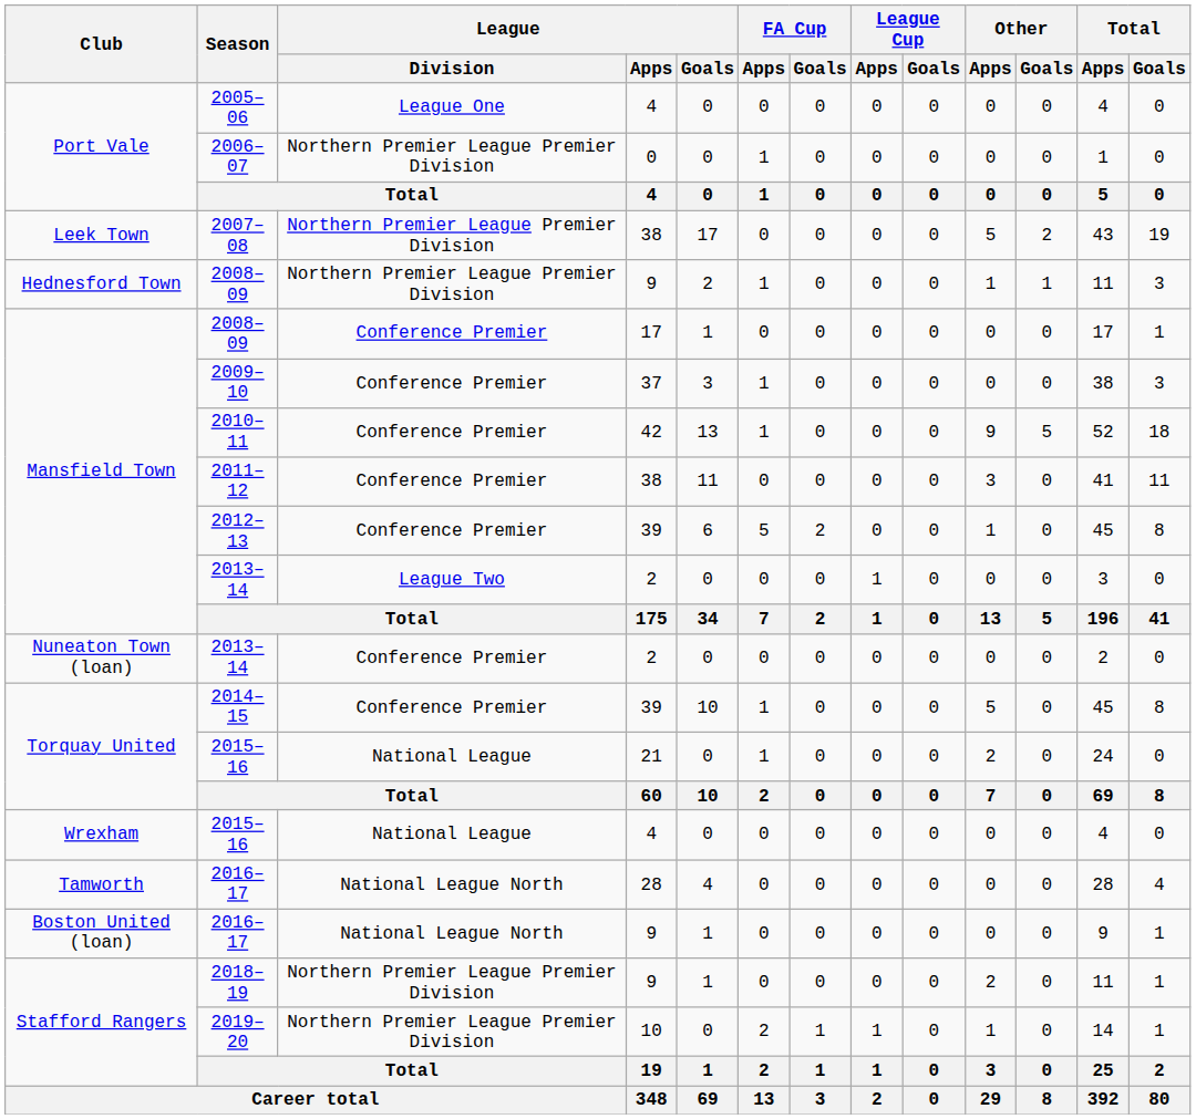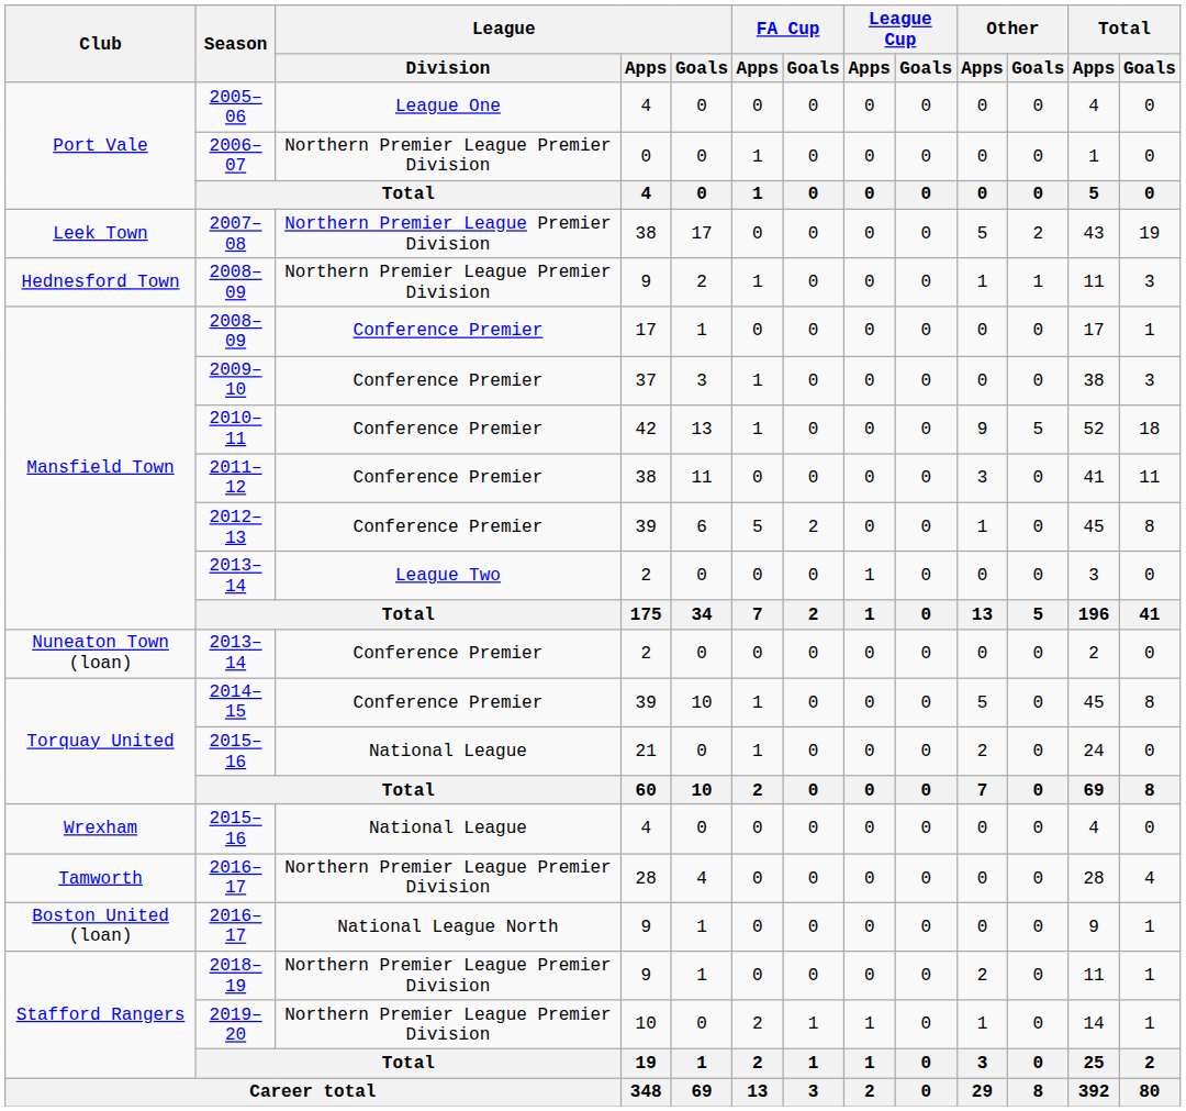 <table class="wikitable" style="text-align:center">
 <tr>
 <th rowspan="2">Club</th>
 <th rowspan="2">Season</th>
 <th colspan="3">League</th>
 <th colspan="2"><a href='#'>FA Cup</a></th>
 <th colspan="2"><a href='#'>League Cup</a></th>
 <th colspan="2">Other</th>
 <th colspan="2">Total</th>
 </tr>
 <tr>
 <th>Division</th>
 <th>Apps</th>
 <th>Goals</th>
 <th>Apps</th>
 <th>Goals</th>
 <th>Apps</th>
 <th>Goals</th>
 <th>Apps</th>
 <th>Goals</th>
 <th>Apps</th>
 <th>Goals</th>
 </tr>
 <tr>
 <td rowspan="3"><a href='#'>Port Vale</a></td>
 <td><a href='#'>2005–06</a></td>
 <td><a href='#'>League One</a></td>
 <td>4</td>
 <td>0</td>
 <td>0</td>
 <td>0</td>
 <td>0</td>
 <td>0</td>
 <td>0</td>
 <td>0</td>
 <td>4</td>
 <td>0</td>
 </tr>
 <tr>
 <td><a href='#'>2006–07</a></td>
 <td>Northern Premier League Premier Division</td>
 <td>0</td>
 <td>0</td>
 <td>1</td>
 <td>0</td>
 <td>0</td>
 <td>0</td>
 <td>0</td>
 <td>0</td>
 <td>1</td>
 <td>0</td>
 </tr>
 <tr>
 <th colspan="2">Total</th>
 <th>4</th>
 <th>0</th>
 <th>1</th>
 <th>0</th>
 <th>0</th>
 <th>0</th>
 <th>0</th>
 <th>0</th>
 <th>5</th>
 <th>0</th>
 </tr>
 <tr>
 <td><a href='#'>Leek Town</a></td>
 <td><a href='#'>2007–08</a></td>
 <td><a href='#'>Northern Premier League</a> Premier Division</td>
 <td>38</td>
 <td>17</td>
 <td>0</td>
 <td>0</td>
 <td>0</td>
 <td>0</td>
 <td>5</td>
 <td>2</td>
 <td>43</td>
 <td>19</td>
 </tr>
 <tr>
 <td><a href='#'>Hednesford Town</a></td>
 <td><a href='#'>2008–09</a></td>
 <td>Northern Premier League Premier Division</td>
 <td>9</td>
 <td>2</td>
 <td>1</td>
 <td>0</td>
 <td>0</td>
 <td>0</td>
 <td>1</td>
 <td>1</td>
 <td>11</td>
 <td>3</td>
 </tr>
 <tr>
 <td rowspan="7"><a href='#'>Mansfield Town</a></td>
 <td><a href='#'>2008–09</a></td>
 <td><a href='#'>Conference Premier</a></td>
 <td>17</td>
 <td>1</td>
 <td>0</td>
 <td>0</td>
 <td>0</td>
 <td>0</td>
 <td>0</td>
 <td>0</td>
 <td>17</td>
 <td>1</td>
 </tr>
 <tr>
 <td><a href='#'>2009–10</a></td>
 <td>Conference Premier</td>
 <td>37</td>
 <td>3</td>
 <td>1</td>
 <td>0</td>
 <td>0</td>
 <td>0</td>
 <td>0</td>
 <td>0</td>
 <td>38</td>
 <td>3</td>
 </tr>
 <tr>
 <td><a href='#'>2010–11</a></td>
 <td>Conference Premier</td>
 <td>42</td>
 <td>13</td>
 <td>1</td>
 <td>0</td>
 <td>0</td>
 <td>0</td>
 <td>9</td>
 <td>5</td>
 <td>52</td>
 <td>18</td>
 </tr>
 <tr>
 <td><a href='#'>2011–12</a></td>
 <td>Conference Premier</td>
 <td>38</td>
 <td>11</td>
 <td>0</td>
 <td>0</td>
 <td>0</td>
 <td>0</td>
 <td>3</td>
 <td>0</td>
 <td>41</td>
 <td>11</td>
 </tr>
 <tr>
 <td><a href='#'>2012–13</a></td>
 <td>Conference Premier</td>
 <td>39</td>
 <td>6</td>
 <td>5</td>
 <td>2</td>
 <td>0</td>
 <td>0</td>
 <td>1</td>
 <td>0</td>
 <td>45</td>
 <td>8</td>
 </tr>
 <tr>
 <td><a href='#'>2013–14</a></td>
 <td><a href='#'>League Two</a></td>
 <td>2</td>
 <td>0</td>
 <td>0</td>
 <td>0</td>
 <td>1</td>
 <td>0</td>
 <td>0</td>
 <td>0</td>
 <td>3</td>
 <td>0</td>
 </tr>
 <tr>
 <th colspan="2">Total</th>
 <th>175</th>
 <th>34</th>
 <th>7</th>
 <th>2</th>
 <th>1</th>
 <th>0</th>
 <th>13</th>
 <th>5</th>
 <th>196</th>
 <th>41</th>
 </tr>
 <tr>
 <td><a href='#'>Nuneaton Town</a> (loan)</td>
 <td><a href='#'>2013–14</a></td>
 <td>Conference Premier</td>
 <td>2</td>
 <td>0</td>
 <td>0</td>
 <td>0</td>
 <td>0</td>
 <td>0</td>
 <td>0</td>
 <td>0</td>
 <td>2</td>
 <td>0</td>
 </tr>
 <tr>
 <td rowspan="3"><a href='#'>Torquay United</a></td>
 <td><a href='#'>2014–15</a></td>
 <td>Conference Premier</td>
 <td>39</td>
 <td>10</td>
 <td>1</td>
 <td>0</td>
 <td>0</td>
 <td>0</td>
 <td>5</td>
 <td>0</td>
 <td>45</td>
 <td>8</td>
 </tr>
 <tr>
 <td><a href='#'>2015–16</a></td>
 <td>National League</td>
 <td>21</td>
 <td>0</td>
 <td>1</td>
 <td>0</td>
 <td>0</td>
 <td>0</td>
 <td>2</td>
 <td>0</td>
 <td>24</td>
 <td>0</td>
 </tr>
 <tr>
 <th colspan="2">Total</th>
 <th>60</th>
 <th>10</th>
 <th>2</th>
 <th>0</th>
 <th>0</th>
 <th>0</th>
 <th>7</th>
 <th>0</th>
 <th>69</th>
 <th>8</th>
 </tr>
 <tr>
 <td><a href='#'>Wrexham</a></td>
 <td><a href='#'>2015–16</a></td>
 <td>National League</td>
 <td>4</td>
 <td>0</td>
 <td>0</td>
 <td>0</td>
 <td>0</td>
 <td>0</td>
 <td>0</td>
 <td>0</td>
 <td>4</td>
 <td>0</td>
 </tr>
 <tr>
 <td><a href='#'>Tamworth</a></td>
 <td><a href='#'>2016–17</a></td>
-<td>National League North</td>
+<td>Northern Premier League Premier Division</td>
 <td>28</td>
 <td>4</td>
 <td>0</td>
 <td>0</td>
 <td>0</td>
 <td>0</td>
 <td>0</td>
 <td>0</td>
 <td>28</td>
 <td>4</td>
 </tr>
 <tr>
 <td><a href='#'>Boston United</a> (loan)</td>
 <td><a href='#'>2016–17</a></td>
 <td>National League North</td>
 <td>9</td>
 <td>1</td>
 <td>0</td>
 <td>0</td>
 <td>0</td>
 <td>0</td>
 <td>0</td>
 <td>0</td>
 <td>9</td>
 <td>1</td>
 </tr>
 <tr>
 <td rowspan="3"><a href='#'>Stafford Rangers</a></td>
 <td><a href='#'>2018–19</a></td>
 <td>Northern Premier League Premier Division</td>
 <td>9</td>
 <td>1</td>
 <td>0</td>
 <td>0</td>
 <td>0</td>
 <td>0</td>
 <td>2</td>
 <td>0</td>
 <td>11</td>
 <td>1</td>
 </tr>
 <tr>
 <td><a href='#'>2019–20</a></td>
 <td>Northern Premier League Premier Division</td>
 <td>10</td>
 <td>0</td>
 <td>2</td>
 <td>1</td>
 <td>1</td>
 <td>0</td>
 <td>1</td>
 <td>0</td>
 <td>14</td>
 <td>1</td>
 </tr>
 <tr>
 <th colspan="2">Total</th>
 <th>19</th>
 <th>1</th>
 <th>2</th>
 <th>1</th>
 <th>1</th>
 <th>0</th>
 <th>3</th>
 <th>0</th>
 <th>25</th>
 <th>2</th>
 </tr>
 <tr>
 <th colspan="3">Career total</th>
 <th>348</th>
 <th>69</th>
 <th>13</th>
 <th>3</th>
 <th>2</th>
 <th>0</th>
 <th>29</th>
 <th>8</th>
 <th>392</th>
 <th>80</th>
 </tr>
 </table>
